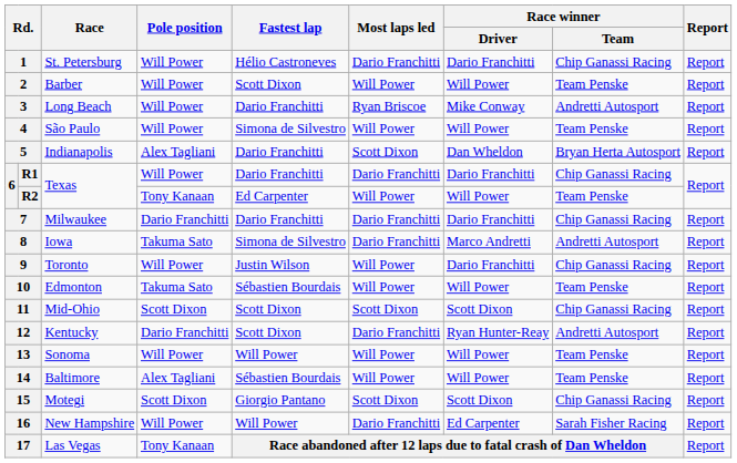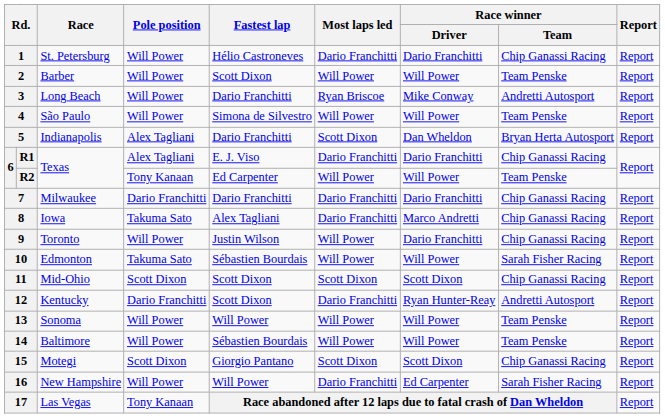 <table class="wikitable" style="font-size: 85%">
 <tr>
 <th colspan="2" rowspan="2">Rd.</th>
 <th rowspan="2">Race</th>
 <th rowspan="2"><a href='#'>Pole position</a></th>
 <th rowspan="2"><a href='#'>Fastest lap</a></th>
 <th rowspan="2">Most laps led</th>
 <th colspan="2">Race winner</th>
 <th rowspan="2">Report</th>
 </tr>
 <tr>
 <th>Driver</th>
 <th>Team</th>
 </tr>
 <tr>
 <th colspan="2">1</th>
 <td><a href='#'>St. Petersburg</a></td>
 <td> <a href='#'>Will Power</a></td>
 <td> <a href='#'>Hélio Castroneves</a></td>
 <td> <a href='#'>Dario Franchitti</a></td>
 <td> <a href='#'>Dario Franchitti</a></td>
 <td> <a href='#'>Chip Ganassi Racing</a></td>
 <td><a href='#'>Report</a></td>
 </tr>
 <tr>
 <th colspan="2">2</th>
 <td><a href='#'>Barber</a></td>
 <td> <a href='#'>Will Power</a></td>
 <td> <a href='#'>Scott Dixon</a></td>
 <td> <a href='#'>Will Power</a></td>
 <td> <a href='#'>Will Power</a></td>
 <td> <a href='#'>Team Penske</a></td>
 <td><a href='#'>Report</a></td>
 </tr>
 <tr>
 <th colspan="2">3</th>
 <td><a href='#'>Long Beach</a></td>
 <td> <a href='#'>Will Power</a></td>
 <td> <a href='#'>Dario Franchitti</a></td>
 <td> <a href='#'>Ryan Briscoe</a></td>
 <td> <a href='#'>Mike Conway</a></td>
 <td> <a href='#'>Andretti Autosport</a></td>
 <td><a href='#'>Report</a></td>
 </tr>
 <tr>
 <th colspan="2">4</th>
 <td><a href='#'>São Paulo</a></td>
 <td> <a href='#'>Will Power</a></td>
 <td> <a href='#'>Simona de Silvestro</a></td>
 <td> <a href='#'>Will Power</a></td>
 <td> <a href='#'>Will Power</a></td>
 <td> <a href='#'>Team Penske</a></td>
 <td><a href='#'>Report</a></td>
 </tr>
 <tr>
 <th colspan="2">5</th>
 <td><a href='#'>Indianapolis</a></td>
 <td> <a href='#'>Alex Tagliani</a></td>
 <td> <a href='#'>Dario Franchitti</a></td>
 <td> <a href='#'>Scott Dixon</a></td>
 <td> <a href='#'>Dan Wheldon</a></td>
 <td> <a href='#'>Bryan Herta Autosport</a></td>
 <td><a href='#'>Report</a></td>
 </tr>
 <tr>
 <th rowspan="2">6</th>
 <th>R1</th>
 <td rowspan="2"><a href='#'>Texas</a></td>
-<td> <a href='#'>Will Power</a></td>
-<td> <a href='#'>Dario Franchitti</a></td>
+<td> <a href='#'>Alex Tagliani</a></td>
+<td> <a href='#'>E. J. Viso</a></td>
 <td> <a href='#'>Dario Franchitti</a></td>
 <td> <a href='#'>Dario Franchitti</a></td>
 <td> <a href='#'>Chip Ganassi Racing</a></td>
 <td rowspan="2"><a href='#'>Report</a></td>
 </tr>
 <tr>
 <th>R2</th>
 <td> <a href='#'>Tony Kanaan</a></td>
 <td> <a href='#'>Ed Carpenter</a></td>
 <td> <a href='#'>Will Power</a></td>
 <td> <a href='#'>Will Power</a></td>
 <td> <a href='#'>Team Penske</a></td>
 </tr>
 <tr>
 <th colspan="2">7</th>
 <td><a href='#'>Milwaukee</a></td>
 <td> <a href='#'>Dario Franchitti</a></td>
 <td> <a href='#'>Dario Franchitti</a></td>
 <td> <a href='#'>Dario Franchitti</a></td>
 <td> <a href='#'>Dario Franchitti</a></td>
 <td> <a href='#'>Chip Ganassi Racing</a></td>
 <td><a href='#'>Report</a></td>
 </tr>
 <tr>
 <th colspan="2">8</th>
 <td><a href='#'>Iowa</a></td>
 <td> <a href='#'>Takuma Sato</a></td>
-<td> <a href='#'>Simona de Silvestro</a></td>
+<td> <a href='#'>Alex Tagliani</a></td>
 <td> <a href='#'>Dario Franchitti</a></td>
 <td> <a href='#'>Marco Andretti</a></td>
-<td> <a href='#'>Andretti Autosport</a></td>
+<td> <a href='#'>Chip Ganassi Racing</a></td>
 <td><a href='#'>Report</a></td>
 </tr>
 <tr>
 <th colspan="2">9</th>
 <td><a href='#'>Toronto</a></td>
 <td> <a href='#'>Will Power</a></td>
 <td> <a href='#'>Justin Wilson</a></td>
 <td> <a href='#'>Will Power</a></td>
 <td> <a href='#'>Dario Franchitti</a></td>
 <td> <a href='#'>Chip Ganassi Racing</a></td>
 <td><a href='#'>Report</a></td>
 </tr>
 <tr>
 <th colspan="2">10</th>
 <td><a href='#'>Edmonton</a></td>
 <td> <a href='#'>Takuma Sato</a></td>
 <td> <a href='#'>Sébastien Bourdais</a></td>
 <td> <a href='#'>Will Power</a></td>
 <td> <a href='#'>Will Power</a></td>
-<td> <a href='#'>Team Penske</a></td>
+<td> <a href='#'>Sarah Fisher Racing</a></td>
 <td><a href='#'>Report</a></td>
 </tr>
 <tr>
 <th colspan="2">11</th>
 <td><a href='#'>Mid-Ohio</a></td>
 <td> <a href='#'>Scott Dixon</a></td>
 <td> <a href='#'>Scott Dixon</a></td>
 <td> <a href='#'>Scott Dixon</a></td>
 <td> <a href='#'>Scott Dixon</a></td>
 <td> <a href='#'>Chip Ganassi Racing</a></td>
 <td><a href='#'>Report</a></td>
 </tr>
 <tr>
 <th colspan="2">12</th>
 <td><a href='#'>Kentucky</a></td>
 <td> <a href='#'>Dario Franchitti</a></td>
 <td> <a href='#'>Scott Dixon</a></td>
 <td> <a href='#'>Dario Franchitti</a></td>
 <td> <a href='#'>Ryan Hunter-Reay</a></td>
 <td> <a href='#'>Andretti Autosport</a></td>
 <td><a href='#'>Report</a></td>
 </tr>
 <tr>
 <th colspan="2">13</th>
 <td><a href='#'>Sonoma</a></td>
 <td> <a href='#'>Will Power</a></td>
 <td> <a href='#'>Will Power</a></td>
 <td> <a href='#'>Will Power</a></td>
 <td> <a href='#'>Will Power</a></td>
 <td> <a href='#'>Team Penske</a></td>
 <td><a href='#'>Report</a></td>
 </tr>
 <tr>
 <th colspan="2">14</th>
 <td><a href='#'>Baltimore</a></td>
-<td> <a href='#'>Alex Tagliani</a></td>
+<td> <a href='#'>Will Power</a></td>
 <td> <a href='#'>Sébastien Bourdais</a></td>
 <td> <a href='#'>Will Power</a></td>
 <td> <a href='#'>Will Power</a></td>
 <td> <a href='#'>Team Penske</a></td>
 <td><a href='#'>Report</a></td>
 </tr>
 <tr>
 <th colspan="2">15</th>
 <td><a href='#'>Motegi</a></td>
 <td> <a href='#'>Scott Dixon</a></td>
 <td> <a href='#'>Giorgio Pantano</a></td>
 <td> <a href='#'>Scott Dixon</a></td>
 <td> <a href='#'>Scott Dixon</a></td>
 <td> <a href='#'>Chip Ganassi Racing</a></td>
 <td><a href='#'>Report</a></td>
 </tr>
 <tr>
 <th colspan="2">16</th>
 <td><a href='#'>New Hampshire</a></td>
 <td> <a href='#'>Will Power</a></td>
 <td> <a href='#'>Will Power</a></td>
 <td> <a href='#'>Dario Franchitti</a></td>
 <td> <a href='#'>Ed Carpenter</a></td>
 <td> <a href='#'>Sarah Fisher Racing</a></td>
 <td><a href='#'>Report</a></td>
 </tr>
 <tr>
 <th colspan="2">17</th>
 <td><a href='#'>Las Vegas</a></td>
 <td> <a href='#'>Tony Kanaan</a></td>
 <th colspan="4" align="center">Race abandoned after 12 laps due to fatal crash of <a href='#'>Dan Wheldon</a></th>
 <td><a href='#'>Report</a></td>
 </tr>
 </table>
